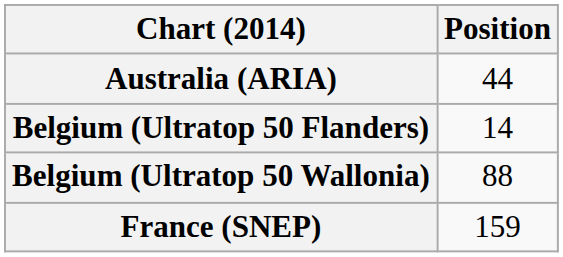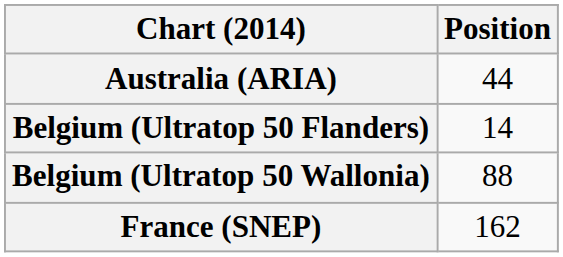 <table class="wikitable sortable plainrowheaders" style="text-align:center">
 <tr>
 <th scope="col">Chart (2014)</th>
 <th scope="col">Position</th>
 </tr>
 <tr>
 <th scope="row">Australia (ARIA)</th>
 <td>44</td>
 </tr>
 <tr>
 <th scope="row">Belgium (Ultratop 50 Flanders)</th>
 <td>14</td>
 </tr>
 <tr>
 <th scope="row">Belgium (Ultratop 50 Wallonia)</th>
 <td>88</td>
 </tr>
 <tr>
 <th scope="row">France (SNEP)</th>
-<td>159</td>
+<td>162</td>
 </tr>
 </table>
